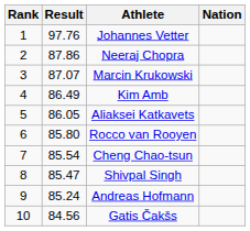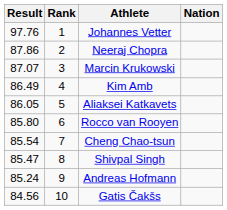 <table class="wikitable" style="text-align:center">
 <tr>
+<th>Result</th>
 <th>Rank</th>
-<th>Result</th>
 <th>Athlete</th>
 <th>Nation</th>
 </tr>
 <tr>
+<td>97.76</td>
 <td>1</td>
-<td>97.76</td>
 <td><a href='#'>Johannes Vetter</a></td>
 <td align=left></td>
 </tr>
 <tr>
+<td>87.86</td>
 <td>2</td>
-<td>87.86</td>
 <td><a href='#'>Neeraj Chopra</a></td>
 <td align=left></td>
 </tr>
 <tr>
+<td>87.07</td>
 <td>3</td>
-<td>87.07</td>
 <td><a href='#'>Marcin Krukowski</a></td>
 <td align=left></td>
 </tr>
 <tr>
+<td>86.49</td>
 <td>4</td>
-<td>86.49</td>
 <td><a href='#'>Kim Amb</a></td>
 <td align=left></td>
 </tr>
 <tr>
+<td>86.05</td>
 <td>5</td>
-<td>86.05</td>
 <td><a href='#'>Aliaksei Katkavets</a></td>
 <td align=left></td>
 </tr>
 <tr>
+<td>85.80</td>
 <td>6</td>
-<td>85.80</td>
 <td><a href='#'>Rocco van Rooyen</a></td>
 <td align=left></td>
 </tr>
 <tr>
+<td>85.54</td>
 <td>7</td>
-<td>85.54</td>
 <td><a href='#'>Cheng Chao-tsun</a></td>
 <td align=left></td>
 </tr>
 <tr>
+<td>85.47</td>
 <td>8</td>
-<td>85.47</td>
 <td><a href='#'>Shivpal Singh</a></td>
 <td align=left></td>
 </tr>
 <tr>
+<td>85.24</td>
 <td>9</td>
-<td>85.24</td>
 <td><a href='#'>Andreas Hofmann</a></td>
 <td align=left></td>
 </tr>
 <tr>
+<td>84.56</td>
 <td>10</td>
-<td>84.56</td>
 <td><a href='#'>Gatis Čakšs</a></td>
 <td align=left></td>
 </tr>
 </table>
